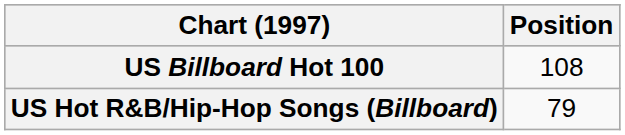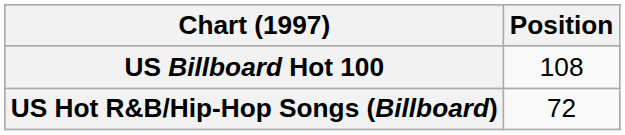 <table class="wikitable sortable plainrowheaders" style="text-align:center">
 <tr>
 <th scope="col">Chart (1997)</th>
 <th scope="col">Position</th>
 </tr>
 <tr>
 <th scope="row">US <em>Billboard</em> Hot 100</th>
 <td>108</td>
 </tr>
 <tr>
 <th scope="row">US Hot R&B/Hip-Hop Songs (<em>Billboard</em>)</th>
-<td>79</td>
+<td>72</td>
 </tr>
 </table>
